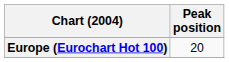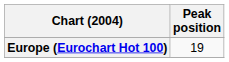 <table class="wikitable sortable plainrowheaders" style="text-align:center">
 <tr>
 <th>Chart (2004)</th>
 <th>Peak<br>position</th>
 </tr>
 <tr>
 </tr>
 <tr>
 <th scope="row">Europe (<a href='#'>Eurochart Hot 100</a>)</th>
-<td>20</td>
+<td>19</td>
 </tr>
 <tr>
 </tr>
 <tr>
 </tr>
 <tr>
 </tr>
 <tr>
 </tr>
 <tr>
 </tr>
 <tr>
 </tr>
 <tr>
 </tr>
 <tr>
 </tr>
 <tr>
 </tr>
 <tr>
 </tr>
 </table>
